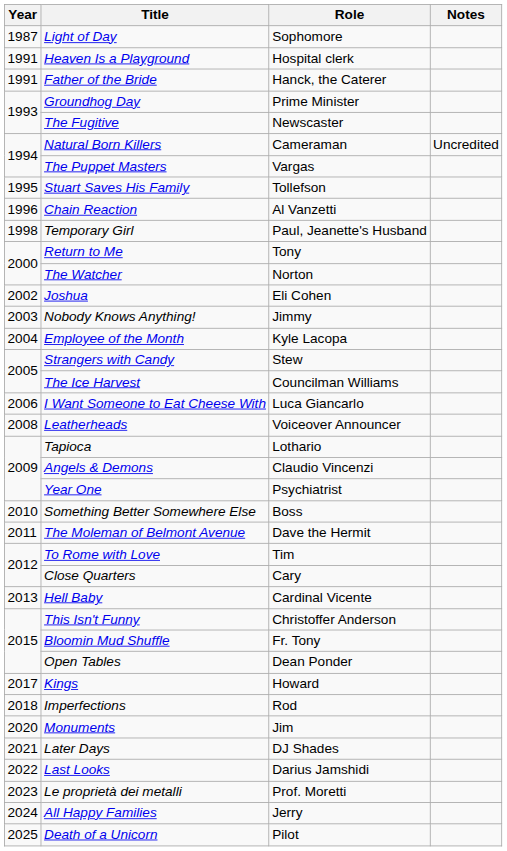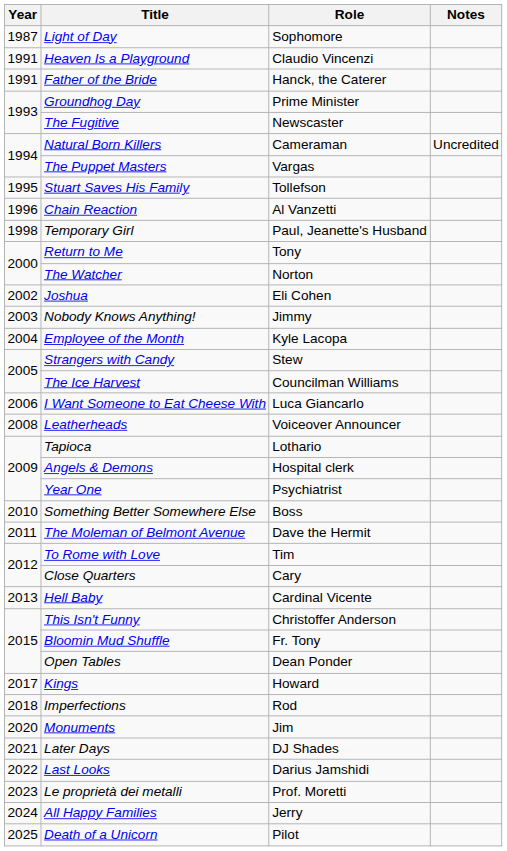 <table class="wikitable sortable">
 <tr>
 <th>Year</th>
 <th>Title</th>
 <th>Role</th>
 <th>Notes</th>
 </tr>
 <tr>
 <td>1987</td>
 <td><em><a href='#'>Light of Day</a></em></td>
 <td>Sophomore</td>
 <td></td>
 </tr>
 <tr>
 <td>1991</td>
 <td><a href='#'><em>Heaven Is a Playground</em></a></td>
-<td>Hospital clerk</td>
+<td>Claudio Vincenzi</td>
 <td></td>
 </tr>
 <tr>
 <td>1991</td>
 <td><a href='#'><em>Father of the Bride</em></a></td>
 <td>Hanck, the Caterer</td>
 <td></td>
 </tr>
 <tr>
 <td rowspan="2">1993</td>
 <td><a href='#'><em>Groundhog Day</em></a></td>
 <td>Prime Minister</td>
 <td></td>
 </tr>
 <tr>
 <td><a href='#'><em>The Fugitive</em></a></td>
 <td>Newscaster</td>
 <td></td>
 </tr>
 <tr>
 <td rowspan="2">1994</td>
 <td><em><a href='#'>Natural Born Killers</a></em></td>
 <td>Cameraman</td>
 <td>Uncredited</td>
 </tr>
 <tr>
 <td><a href='#'><em>The Puppet Masters</em></a></td>
 <td>Vargas</td>
 <td></td>
 </tr>
 <tr>
 <td>1995</td>
 <td><em><a href='#'>Stuart Saves His Family</a></em></td>
 <td>Tollefson</td>
 <td></td>
 </tr>
 <tr>
 <td>1996</td>
 <td><a href='#'><em>Chain Reaction</em></a></td>
 <td>Al Vanzetti</td>
 <td></td>
 </tr>
 <tr>
 <td>1998</td>
 <td><em>Temporary Girl</em></td>
 <td>Paul, Jeanette's Husband</td>
 <td></td>
 </tr>
 <tr>
 <td rowspan="2">2000</td>
 <td><em><a href='#'>Return to Me</a></em></td>
 <td>Tony</td>
 <td></td>
 </tr>
 <tr>
 <td><a href='#'><em>The Watcher</em></a></td>
 <td>Norton</td>
 <td></td>
 </tr>
 <tr>
 <td>2002</td>
 <td><a href='#'><em>Joshua</em></a></td>
 <td>Eli Cohen</td>
 <td></td>
 </tr>
 <tr>
 <td>2003</td>
 <td><em>Nobody Knows Anything!</em></td>
 <td>Jimmy</td>
 <td></td>
 </tr>
 <tr>
 <td>2004</td>
 <td><a href='#'><em>Employee of the Month</em></a></td>
 <td>Kyle Lacopa</td>
 <td></td>
 </tr>
 <tr>
 <td rowspan="2">2005</td>
 <td><a href='#'><em>Strangers with Candy</em></a></td>
 <td>Stew</td>
 <td></td>
 </tr>
 <tr>
 <td><em><a href='#'>The Ice Harvest</a></em></td>
 <td>Councilman Williams</td>
 <td></td>
 </tr>
 <tr>
 <td>2006</td>
 <td><em><a href='#'>I Want Someone to Eat Cheese With</a></em></td>
 <td>Luca Giancarlo</td>
 <td></td>
 </tr>
 <tr>
 <td>2008</td>
 <td><em><a href='#'>Leatherheads</a></em></td>
 <td>Voiceover Announcer</td>
 <td></td>
 </tr>
 <tr>
 <td rowspan="3">2009</td>
 <td><em>Tapioca</em></td>
 <td>Lothario</td>
 <td></td>
 </tr>
 <tr>
 <td><a href='#'><em>Angels & Demons</em></a></td>
-<td>Claudio Vincenzi</td>
+<td>Hospital clerk</td>
 <td></td>
 </tr>
 <tr>
 <td><a href='#'><em>Year One</em></a></td>
 <td>Psychiatrist</td>
 <td></td>
 </tr>
 <tr>
 <td>2010</td>
 <td><em>Something Better Somewhere Else</em></td>
 <td>Boss</td>
 <td></td>
 </tr>
 <tr>
 <td>2011</td>
 <td><em><a href='#'>The Moleman of Belmont Avenue</a></em></td>
 <td>Dave the Hermit</td>
 <td></td>
 </tr>
 <tr>
 <td rowspan="2">2012</td>
 <td><a href='#'><em>To Rome with Love</em></a></td>
 <td>Tim</td>
 <td></td>
 </tr>
 <tr>
 <td><em>Close Quarters</em></td>
 <td>Cary</td>
 <td></td>
 </tr>
 <tr>
 <td>2013</td>
 <td><em><a href='#'>Hell Baby</a></em></td>
 <td>Cardinal Vicente</td>
 <td></td>
 </tr>
 <tr>
 <td rowspan="3">2015</td>
 <td><em><a href='#'>This Isn't Funny</a></em></td>
 <td>Christoffer Anderson</td>
 <td></td>
 </tr>
 <tr>
 <td><em><a href='#'>Bloomin Mud Shuffle</a></em></td>
 <td>Fr. Tony</td>
 <td></td>
 </tr>
 <tr>
 <td><em>Open Tables</em></td>
 <td>Dean Ponder</td>
 <td></td>
 </tr>
 <tr>
 <td>2017</td>
 <td><a href='#'><em>Kings</em></a></td>
 <td>Howard</td>
 <td></td>
 </tr>
 <tr>
 <td>2018</td>
 <td><em>Imperfections</em></td>
 <td>Rod</td>
 <td></td>
 </tr>
 <tr>
 <td>2020</td>
 <td><a href='#'><em>Monuments</em></a></td>
 <td>Jim</td>
 <td></td>
 </tr>
 <tr>
 <td>2021</td>
 <td><em>Later Days</em></td>
 <td>DJ Shades</td>
 <td></td>
 </tr>
 <tr>
 <td>2022</td>
 <td><em><a href='#'>Last Looks</a></em></td>
 <td>Darius Jamshidi</td>
 <td></td>
 </tr>
 <tr>
 <td>2023</td>
 <td><em>Le proprietà dei metalli</em></td>
 <td>Prof. Moretti</td>
 <td></td>
 </tr>
 <tr>
 <td>2024</td>
 <td><em><a href='#'>All Happy Families</a></em></td>
 <td>Jerry</td>
 <td></td>
 </tr>
 <tr>
 <td>2025</td>
 <td><em><a href='#'>Death of a Unicorn</a></em></td>
 <td>Pilot</td>
 <td></td>
 </tr>
 </table>
